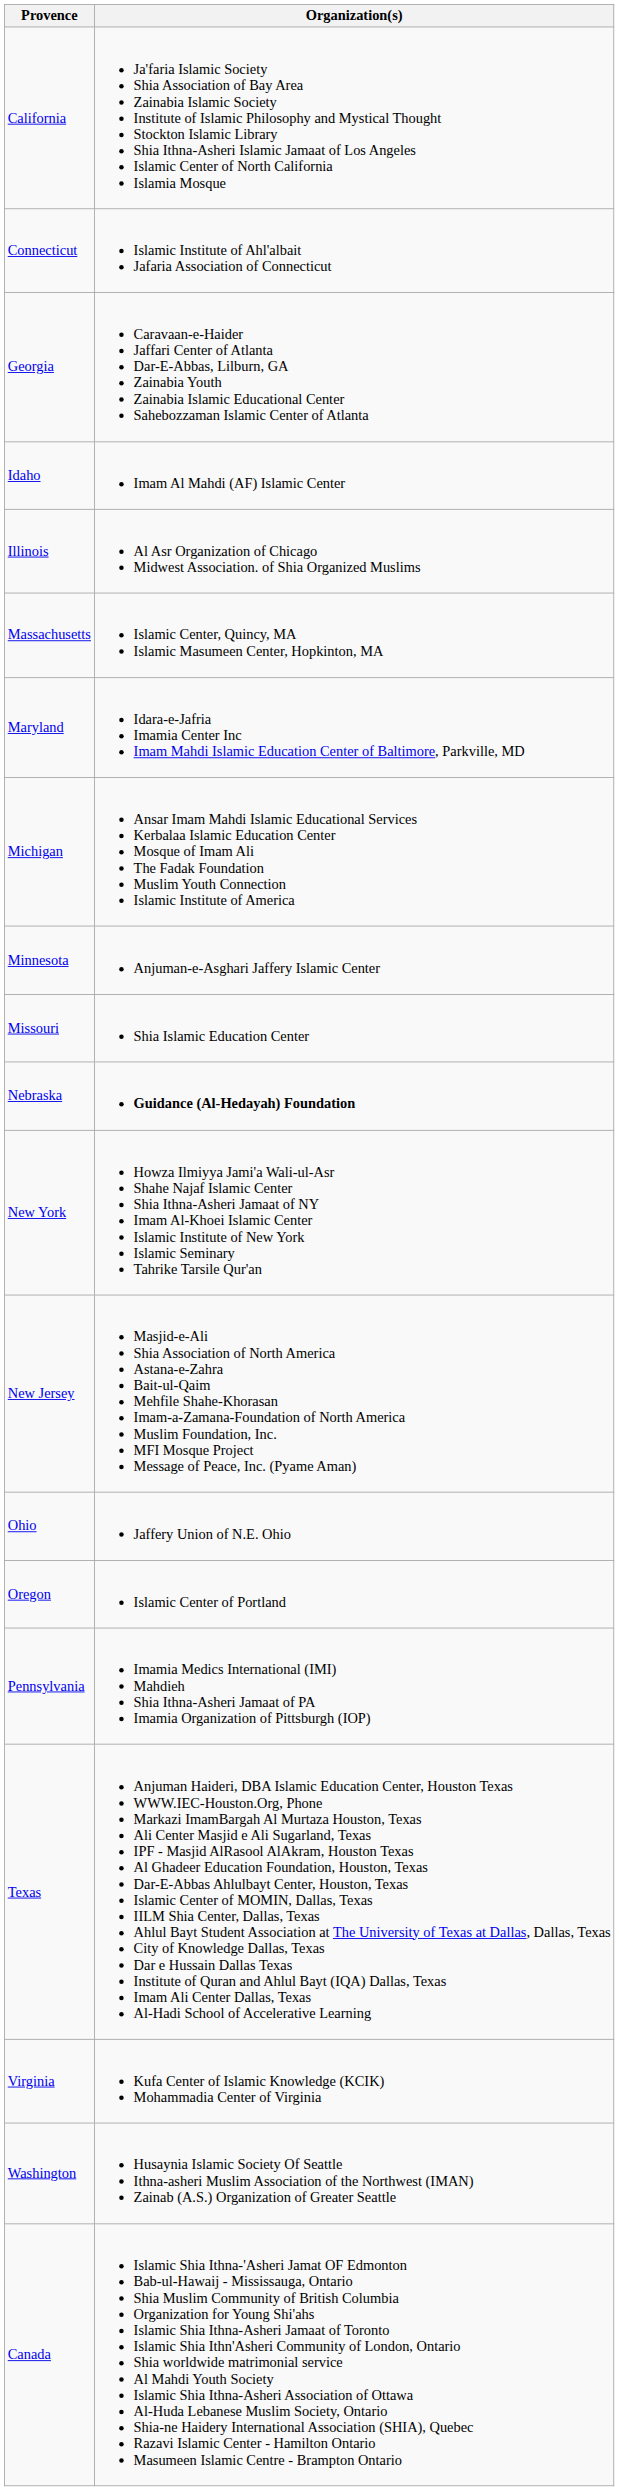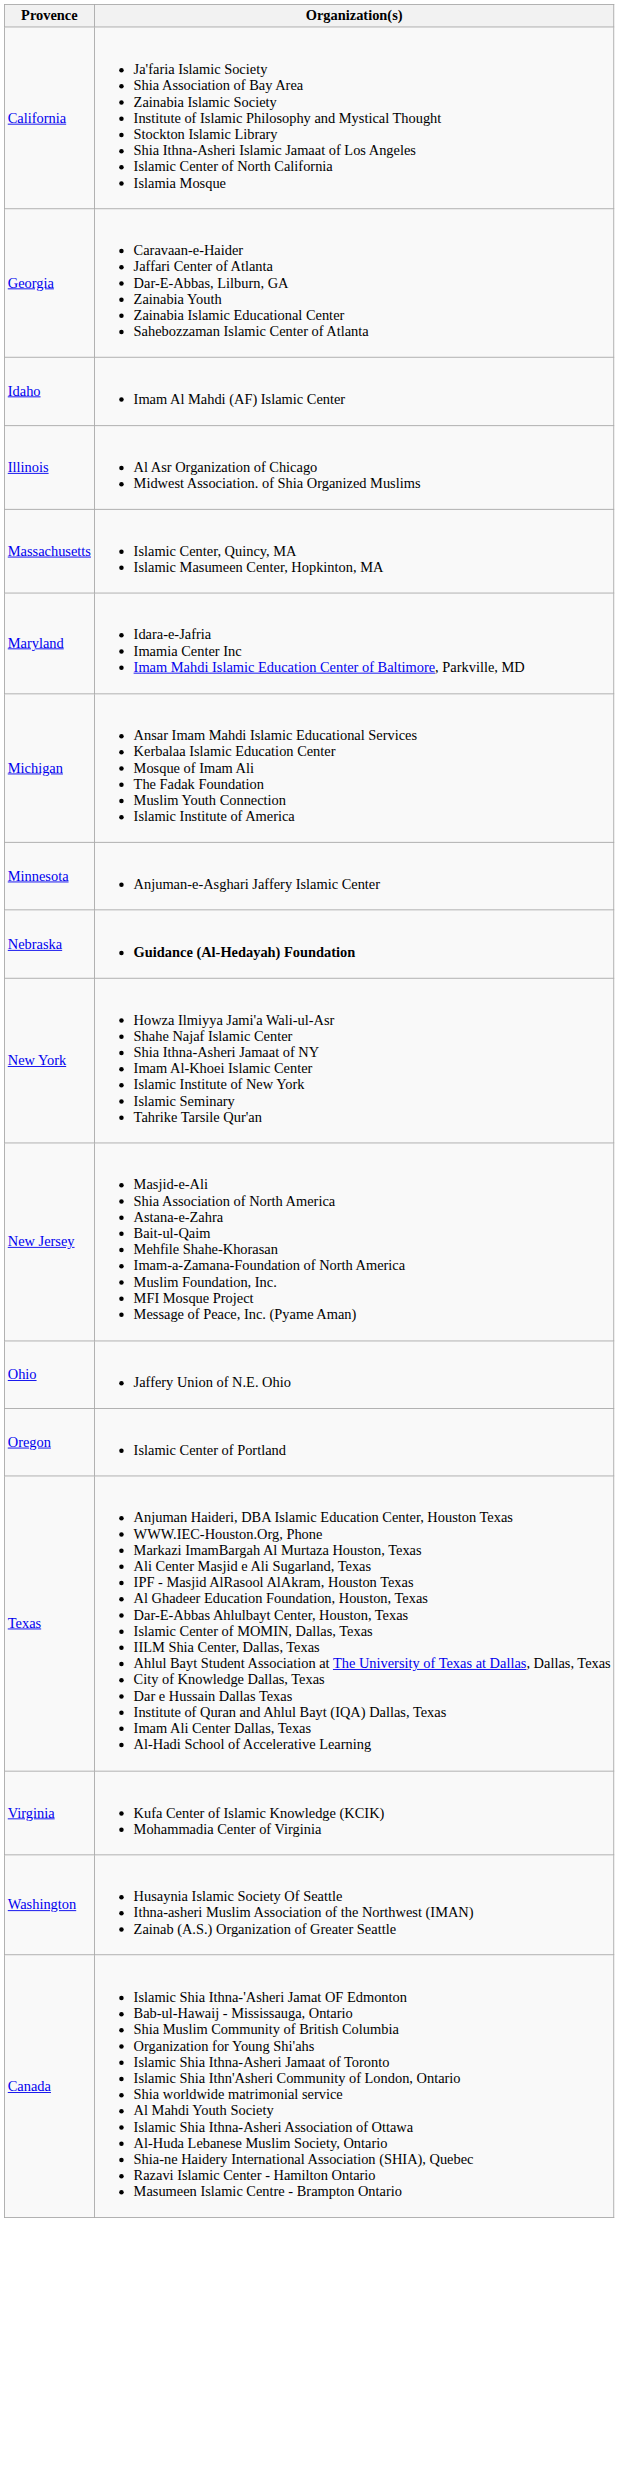 <table class="wikitable sortable">
 <tr>
 <th>Provence</th>
 <th>Organization(s)</th>
 </tr>
 <tr>
 <td><a href='#'>California</a></td>
 <td><br><ul><li>Ja'faria Islamic Society</li><li>Shia Association of Bay Area</li><li>Zainabia Islamic Society</li><li>Institute of Islamic Philosophy and Mystical Thought</li><li>Stockton Islamic Library</li><li>Shia Ithna-Asheri Islamic Jamaat of Los Angeles</li><li>Islamic Center of North California</li><li>Islamia Mosque</li></ul></td>
-</tr>
-<tr>
-<td><a href='#'>Connecticut</a></td>
-<td><br><ul><li>Islamic Institute of Ahl'albait</li><li>Jafaria Association of Connecticut</li></ul></td>
 </tr>
 <tr>
 <td><a href='#'>Georgia</a></td>
 <td><br><ul><li>Caravaan-e-Haider</li><li>Jaffari Center of Atlanta</li><li>Dar-E-Abbas, Lilburn, GA</li><li>Zainabia Youth</li><li>Zainabia Islamic Educational Center</li><li>Sahebozzaman Islamic Center of Atlanta</li></ul></td>
 </tr>
 <tr>
 <td><a href='#'>Idaho</a></td>
 <td><br><ul><li>Imam Al Mahdi (AF) Islamic Center</li></ul></td>
 </tr>
 <tr>
 <td><a href='#'>Illinois</a></td>
 <td><br><ul><li>Al Asr Organization of Chicago</li><li>Midwest Association. of Shia Organized Muslims</li></ul></td>
 </tr>
 <tr>
 <td><a href='#'>Massachusetts</a></td>
 <td><br><ul><li>Islamic Center, Quincy, MA</li><li>Islamic Masumeen Center, Hopkinton, MA</li></ul></td>
 </tr>
 <tr>
 <td><a href='#'>Maryland</a></td>
 <td><br><ul><li>Idara-e-Jafria</li><li>Imamia Center Inc</li><li><a href='#'>Imam Mahdi Islamic Education Center of Baltimore</a>, Parkville, MD</li></ul></td>
 </tr>
 <tr>
 <td><a href='#'>Michigan</a></td>
 <td><br><ul><li>Ansar Imam Mahdi Islamic Educational Services</li><li>Kerbalaa Islamic Education Center</li><li>Mosque of Imam Ali</li><li>The Fadak Foundation</li><li>Muslim Youth Connection</li><li>Islamic Institute of America</li></ul></td>
 </tr>
 <tr>
 <td><a href='#'>Minnesota</a></td>
 <td><br><ul><li>Anjuman-e-Asghari Jaffery Islamic Center</li></ul></td>
 </tr>
 <tr>
-<td><a href='#'>Missouri</a></td>
-<td><br><ul><li>Shia Islamic Education Center</li></ul></td>
-</tr>
-<tr>
 <td><a href='#'>Nebraska</a></td>
 <td><strong><br><ul><li>Guidance (Al-Hedayah) Foundation</li></ul></strong></td>
 </tr>
 <tr>
 <td><a href='#'>New York</a></td>
 <td><br><ul><li>Howza Ilmiyya Jami'a Wali-ul-Asr</li><li>Shahe Najaf Islamic Center</li><li>Shia Ithna-Asheri Jamaat of NY</li><li>Imam Al-Khoei Islamic Center</li><li>Islamic Institute of New York</li><li>Islamic Seminary</li><li>Tahrike Tarsile Qur'an</li></ul></td>
 </tr>
 <tr>
 <td><a href='#'>New Jersey</a></td>
 <td><br><ul><li>Masjid-e-Ali</li><li>Shia Association of North America</li><li>Astana-e-Zahra</li><li>Bait-ul-Qaim</li><li>Mehfile Shahe-Khorasan</li><li>Imam-a-Zamana-Foundation of  North America</li><li>Muslim Foundation, Inc.</li><li>MFI Mosque Project</li><li>Message of Peace, Inc. (Pyame Aman)</li></ul></td>
 </tr>
 <tr>
 <td><a href='#'>Ohio</a></td>
 <td><br><ul><li>Jaffery Union of N.E. Ohio</li></ul></td>
 </tr>
 <tr>
 <td><a href='#'>Oregon</a></td>
 <td><br><ul><li>Islamic Center of Portland</li></ul></td>
 </tr>
 <tr>
-<td><a href='#'>Pennsylvania</a></td>
-<td><br><ul><li>Imamia Medics International (IMI)</li><li>Mahdieh</li><li>Shia Ithna-Asheri Jamaat of PA</li><li>Imamia Organization of Pittsburgh (IOP)</li></ul></td>
-</tr>
-<tr>
 <td><a href='#'>Texas</a></td>
 <td><br><ul><li>Anjuman Haideri, DBA Islamic Education Center, Houston Texas</li><li>WWW.IEC-Houston.Org, Phone</li><li>Markazi ImamBargah Al Murtaza Houston, Texas</li><li>Ali Center Masjid e Ali Sugarland, Texas</li><li>IPF - Masjid AlRasool AlAkram, Houston Texas</li><li>Al Ghadeer Education Foundation, Houston, Texas</li><li>Dar-E-Abbas Ahlulbayt Center, Houston, Texas</li><li>Islamic Center of MOMIN, Dallas, Texas</li><li>IILM Shia Center, Dallas, Texas</li><li>Ahlul Bayt Student Association at <a href='#'>The University of Texas at Dallas</a>, Dallas, Texas</li><li>City of Knowledge Dallas, Texas</li><li>Dar e Hussain Dallas Texas</li><li>Institute of Quran and Ahlul Bayt (IQA) Dallas, Texas</li><li>Imam Ali Center Dallas, Texas</li><li>Al-Hadi School of Accelerative Learning</li></ul></td>
 </tr>
 <tr>
 <td><a href='#'>Virginia</a></td>
 <td><br><ul><li>Kufa Center of Islamic Knowledge (KCIK)</li><li>Mohammadia Center of Virginia</li></ul></td>
 </tr>
 <tr>
 <td><a href='#'>Washington</a></td>
 <td><br><ul><li>Husaynia Islamic Society Of Seattle</li><li>Ithna-asheri Muslim Association of the Northwest (IMAN)</li><li>Zainab (A.S.) Organization of Greater Seattle</li></ul></td>
 </tr>
 <tr>
 <td><a href='#'>Canada</a></td>
 <td><br><ul><li>Islamic Shia Ithna-'Asheri Jamat OF Edmonton</li><li>Bab-ul-Hawaij - Mississauga, Ontario</li><li>Shia Muslim Community of British Columbia</li><li>Organization for Young Shi'ahs</li><li>Islamic Shia Ithna-Asheri Jamaat of Toronto</li><li>Islamic Shia Ithn'Asheri Community of London, Ontario</li><li>Shia worldwide matrimonial service</li><li>Al Mahdi Youth Society</li><li>Islamic Shia Ithna-Asheri Association of Ottawa</li><li>Al-Huda Lebanese Muslim Society, Ontario</li><li>Shia-ne Haidery International Association (SHIA), Quebec</li><li>Razavi Islamic Center - Hamilton Ontario</li><li>Masumeen Islamic Centre - Brampton Ontario</li></ul></td>
 </tr>
 </table>
